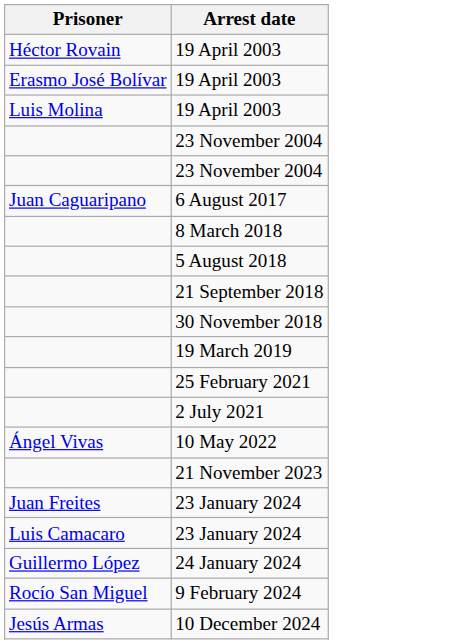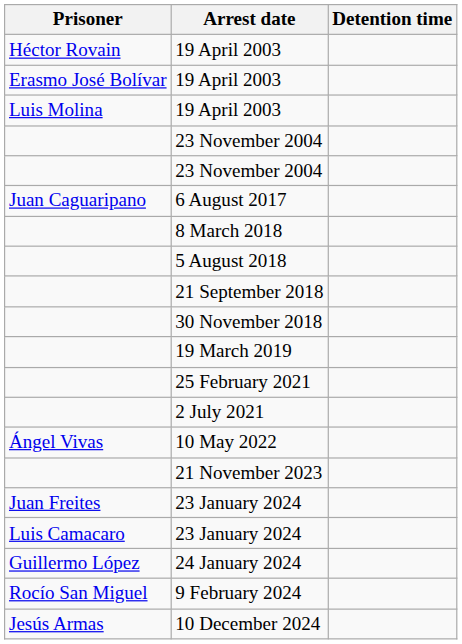 <table class="wikitable sortable">
 <tr>
 <th>Prisoner</th>
 <th>Arrest date</th>
+<th>Detention time</th>
 </tr>
 <tr>
 <td><a href='#'>Héctor Rovain</a></td>
 <td>19 April 2003</td>
+<td></td>
 </tr>
 <tr>
 <td><a href='#'>Erasmo José Bolívar</a></td>
 <td>19 April 2003</td>
+<td></td>
 </tr>
 <tr>
 <td><a href='#'>Luis Molina</a></td>
 <td>19 April 2003</td>
+<td></td>
 </tr>
 <tr>
 <td></td>
 <td>23 November 2004</td>
+<td></td>
 </tr>
 <tr>
 <td></td>
 <td>23 November 2004</td>
+<td></td>
 </tr>
 <tr>
 <td><a href='#'>Juan Caguaripano</a></td>
 <td>6 August 2017</td>
+<td></td>
 </tr>
 <tr>
 <td></td>
 <td>8 March 2018</td>
+<td></td>
 </tr>
 <tr>
 <td></td>
 <td>5 August 2018</td>
+<td></td>
 </tr>
 <tr>
 <td></td>
 <td>21 September 2018</td>
+<td></td>
 </tr>
 <tr>
 <td></td>
 <td>30 November 2018</td>
+<td></td>
 </tr>
 <tr>
 <td></td>
 <td>19 March 2019</td>
+<td></td>
 </tr>
 <tr>
 <td></td>
 <td>25 February 2021</td>
+<td></td>
 </tr>
 <tr>
 <td></td>
 <td>2 July 2021</td>
+<td></td>
 </tr>
 <tr>
 <td><a href='#'>Ángel Vivas</a></td>
 <td>10 May 2022</td>
+<td></td>
 </tr>
 <tr>
 <td></td>
 <td>21 November 2023</td>
+<td></td>
 </tr>
 <tr>
 <td><a href='#'>Juan Freites</a></td>
 <td>23 January 2024</td>
+<td></td>
 </tr>
 <tr>
 <td><a href='#'>Luis Camacaro</a></td>
 <td>23 January 2024</td>
+<td></td>
 </tr>
 <tr>
 <td><a href='#'>Guillermo López</a></td>
 <td>24 January 2024</td>
+<td></td>
 </tr>
 <tr>
 <td><a href='#'>Rocío San Miguel</a></td>
 <td>9 February 2024</td>
+<td></td>
 </tr>
 <tr>
 <td><a href='#'>Jesús Armas</a></td>
 <td>10 December 2024</td>
+<td></td>
 </tr>
 </table>
